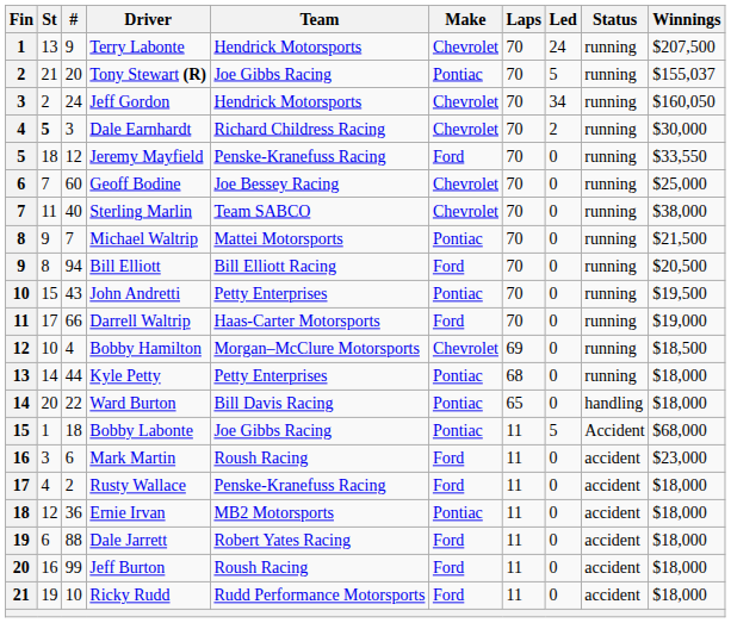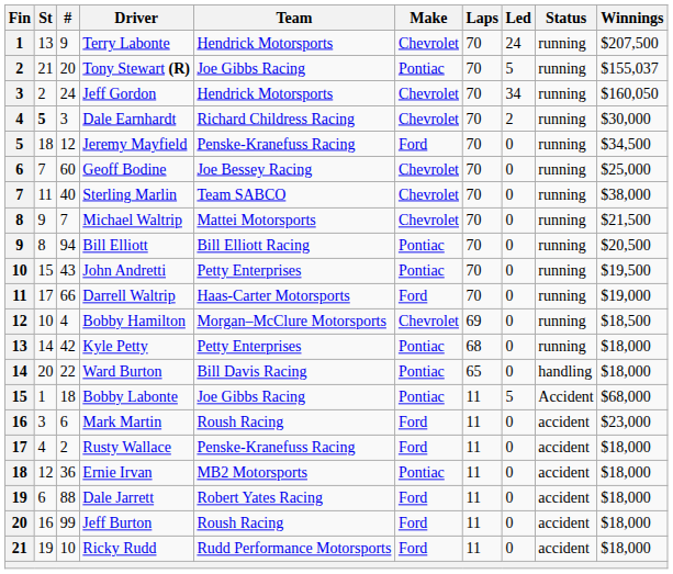 <table class="wikitable" style="font-size:95%">
 <tr>
 <th>Fin</th>
 <th>St</th>
 <th>#</th>
 <th>Driver</th>
 <th>Team</th>
 <th>Make</th>
 <th>Laps</th>
 <th>Led</th>
 <th>Status</th>
 <th>Winnings</th>
 </tr>
 <tr>
 <th>1</th>
 <td>13</td>
 <td>9</td>
 <td><a href='#'>Terry Labonte</a></td>
 <td><a href='#'>Hendrick Motorsports</a></td>
 <td><a href='#'>Chevrolet</a></td>
 <td>70</td>
 <td>24</td>
 <td>running</td>
 <td>$207,500</td>
 </tr>
 <tr>
 <th>2</th>
 <td>21</td>
 <td>20</td>
 <td><a href='#'>Tony Stewart</a> <strong>(R)</strong></td>
 <td><a href='#'>Joe Gibbs Racing</a></td>
 <td><a href='#'>Pontiac</a></td>
 <td>70</td>
 <td>5</td>
 <td>running</td>
 <td>$155,037</td>
 </tr>
 <tr>
 <th>3</th>
 <td>2</td>
 <td>24</td>
 <td><a href='#'>Jeff Gordon</a></td>
 <td><a href='#'>Hendrick Motorsports</a></td>
 <td><a href='#'>Chevrolet</a></td>
 <td>70</td>
 <td>34</td>
 <td>running</td>
 <td>$160,050</td>
 </tr>
 <tr>
 <th>4</th>
 <td><strong>5</strong></td>
 <td>3</td>
 <td><a href='#'>Dale Earnhardt</a></td>
 <td><a href='#'>Richard Childress Racing</a></td>
 <td><a href='#'>Chevrolet</a></td>
 <td>70</td>
 <td>2</td>
 <td>running</td>
 <td>$30,000</td>
 </tr>
 <tr>
 <th>5</th>
 <td>18</td>
 <td>12</td>
 <td><a href='#'>Jeremy Mayfield</a></td>
 <td><a href='#'>Penske-Kranefuss Racing</a></td>
 <td><a href='#'>Ford</a></td>
 <td>70</td>
 <td>0</td>
 <td>running</td>
-<td>$33,550</td>
+<td>$34,500</td>
 </tr>
 <tr>
 <th>6</th>
 <td>7</td>
 <td>60</td>
 <td><a href='#'>Geoff Bodine</a></td>
 <td><a href='#'>Joe Bessey Racing</a></td>
 <td><a href='#'>Chevrolet</a></td>
 <td>70</td>
 <td>0</td>
 <td>running</td>
 <td>$25,000</td>
 </tr>
 <tr>
 <th>7</th>
 <td>11</td>
 <td>40</td>
 <td><a href='#'>Sterling Marlin</a></td>
 <td><a href='#'>Team SABCO</a></td>
 <td><a href='#'>Chevrolet</a></td>
 <td>70</td>
 <td>0</td>
 <td>running</td>
 <td>$38,000</td>
 </tr>
 <tr>
 <th>8</th>
 <td>9</td>
 <td>7</td>
 <td><a href='#'>Michael Waltrip</a></td>
 <td><a href='#'>Mattei Motorsports</a></td>
-<td><a href='#'>Pontiac</a></td>
+<td><a href='#'>Chevrolet</a></td>
 <td>70</td>
 <td>0</td>
 <td>running</td>
 <td>$21,500</td>
 </tr>
 <tr>
 <th>9</th>
 <td>8</td>
 <td>94</td>
 <td><a href='#'>Bill Elliott</a></td>
 <td><a href='#'>Bill Elliott Racing</a></td>
-<td><a href='#'>Ford</a></td>
+<td><a href='#'>Pontiac</a></td>
 <td>70</td>
 <td>0</td>
 <td>running</td>
 <td>$20,500</td>
 </tr>
 <tr>
 <th>10</th>
 <td>15</td>
 <td>43</td>
 <td><a href='#'>John Andretti</a></td>
 <td><a href='#'>Petty Enterprises</a></td>
 <td><a href='#'>Pontiac</a></td>
 <td>70</td>
 <td>0</td>
 <td>running</td>
 <td>$19,500</td>
 </tr>
 <tr>
 <th>11</th>
 <td>17</td>
 <td>66</td>
 <td><a href='#'>Darrell Waltrip</a></td>
 <td><a href='#'>Haas-Carter Motorsports</a></td>
 <td><a href='#'>Ford</a></td>
 <td>70</td>
 <td>0</td>
 <td>running</td>
 <td>$19,000</td>
 </tr>
 <tr>
 <th>12</th>
 <td>10</td>
 <td>4</td>
 <td><a href='#'>Bobby Hamilton</a></td>
 <td><a href='#'>Morgan–McClure Motorsports</a></td>
 <td><a href='#'>Chevrolet</a></td>
 <td>69</td>
 <td>0</td>
 <td>running</td>
 <td>$18,500</td>
 </tr>
 <tr>
 <th>13</th>
 <td>14</td>
-<td>44</td>
+<td>42</td>
 <td><a href='#'>Kyle Petty</a></td>
 <td><a href='#'>Petty Enterprises</a></td>
 <td><a href='#'>Pontiac</a></td>
 <td>68</td>
 <td>0</td>
 <td>running</td>
 <td>$18,000</td>
 </tr>
 <tr>
 <th>14</th>
 <td>20</td>
 <td>22</td>
 <td><a href='#'>Ward Burton</a></td>
 <td><a href='#'>Bill Davis Racing</a></td>
 <td><a href='#'>Pontiac</a></td>
 <td>65</td>
 <td>0</td>
 <td>handling</td>
 <td>$18,000</td>
 </tr>
 <tr>
 <th>15</th>
 <td>1</td>
 <td>18</td>
 <td><a href='#'>Bobby Labonte</a></td>
 <td><a href='#'>Joe Gibbs Racing</a></td>
 <td><a href='#'>Pontiac</a></td>
 <td>11</td>
 <td>5</td>
 <td>Accident</td>
 <td>$68,000</td>
 </tr>
 <tr>
 <th>16</th>
 <td>3</td>
 <td>6</td>
 <td><a href='#'>Mark Martin</a></td>
 <td><a href='#'>Roush Racing</a></td>
 <td><a href='#'>Ford</a></td>
 <td>11</td>
 <td>0</td>
 <td>accident</td>
 <td>$23,000</td>
 </tr>
 <tr>
 <th>17</th>
 <td>4</td>
 <td>2</td>
 <td><a href='#'>Rusty Wallace</a></td>
 <td><a href='#'>Penske-Kranefuss Racing</a></td>
 <td><a href='#'>Ford</a></td>
 <td>11</td>
 <td>0</td>
 <td>accident</td>
 <td>$18,000</td>
 </tr>
 <tr>
 <th>18</th>
 <td>12</td>
 <td>36</td>
 <td><a href='#'>Ernie Irvan</a></td>
 <td><a href='#'>MB2 Motorsports</a></td>
 <td><a href='#'>Pontiac</a></td>
 <td>11</td>
 <td>0</td>
 <td>accident</td>
 <td>$18,000</td>
 </tr>
 <tr>
 <th>19</th>
 <td>6</td>
 <td>88</td>
 <td><a href='#'>Dale Jarrett</a></td>
 <td><a href='#'>Robert Yates Racing</a></td>
 <td><a href='#'>Ford</a></td>
 <td>11</td>
 <td>0</td>
 <td>accident</td>
 <td>$18,000</td>
 </tr>
 <tr>
 <th>20</th>
 <td>16</td>
 <td>99</td>
 <td><a href='#'>Jeff Burton</a></td>
 <td><a href='#'>Roush Racing</a></td>
 <td><a href='#'>Ford</a></td>
 <td>11</td>
 <td>0</td>
 <td>accident</td>
 <td>$18,000</td>
 </tr>
 <tr>
 <th>21</th>
 <td>19</td>
 <td>10</td>
 <td><a href='#'>Ricky Rudd</a></td>
 <td><a href='#'>Rudd Performance Motorsports</a></td>
 <td><a href='#'>Ford</a></td>
 <td>11</td>
 <td>0</td>
 <td>accident</td>
 <td>$18,000</td>
 </tr>
 <tr>
 <th colspan="10"></th>
 </tr>
 </table>
